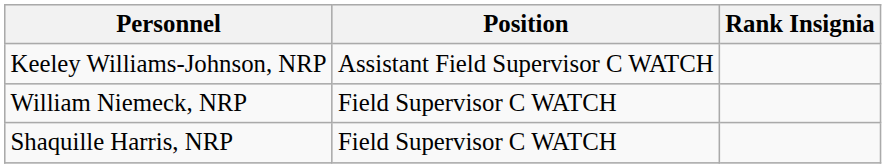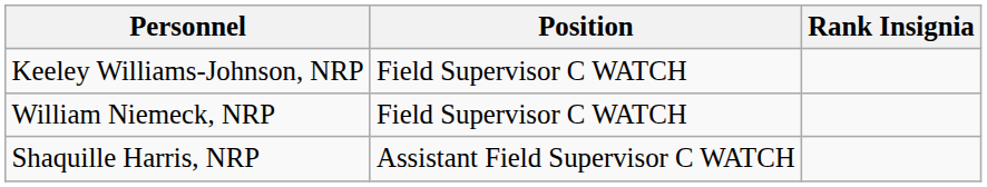 <table class="wikitable">
 <tr>
 <th>Personnel</th>
 <th>Position</th>
 <th>Rank Insignia</th>
 </tr>
 <tr>
 <td>Keeley Williams-Johnson, NRP</td>
-<td>Assistant Field Supervisor C WATCH</td>
+<td>Field Supervisor C WATCH</td>
 <td></td>
 </tr>
 <tr>
 <td>William Niemeck, NRP</td>
 <td>Field Supervisor C WATCH</td>
 <td></td>
 </tr>
 <tr>
 <td>Shaquille Harris, NRP</td>
-<td>Field Supervisor C WATCH</td>
+<td>Assistant Field Supervisor C WATCH</td>
 <td></td>
 </tr>
 </table>
